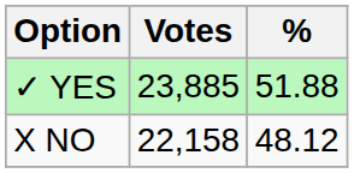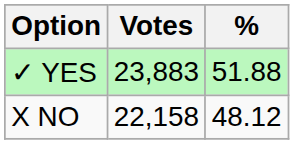 <table class="wikitable">
 <tr>
 <th>Option</th>
 <th>Votes</th>
 <th>%</th>
 </tr>
 <tr>
 <td style=background:#bbf8be>✓ YES</td>
-<td style=background:#bbf8be>23,885</td>
+<td style=background:#bbf8be>23,883</td>
 <td style=background:#bbf8be>51.88</td>
 </tr>
 <tr>
 <td>X NO</td>
 <td>22,158</td>
 <td>48.12</td>
 </tr>
 </table>
